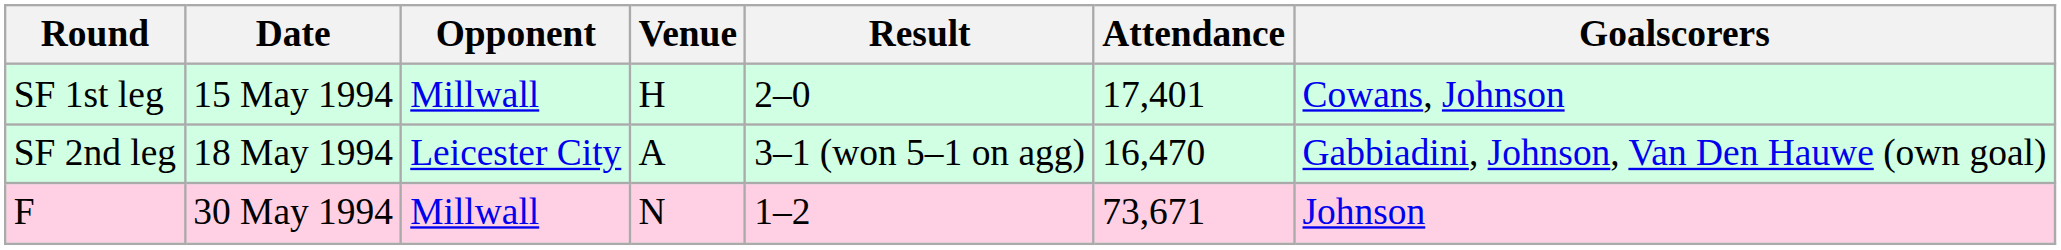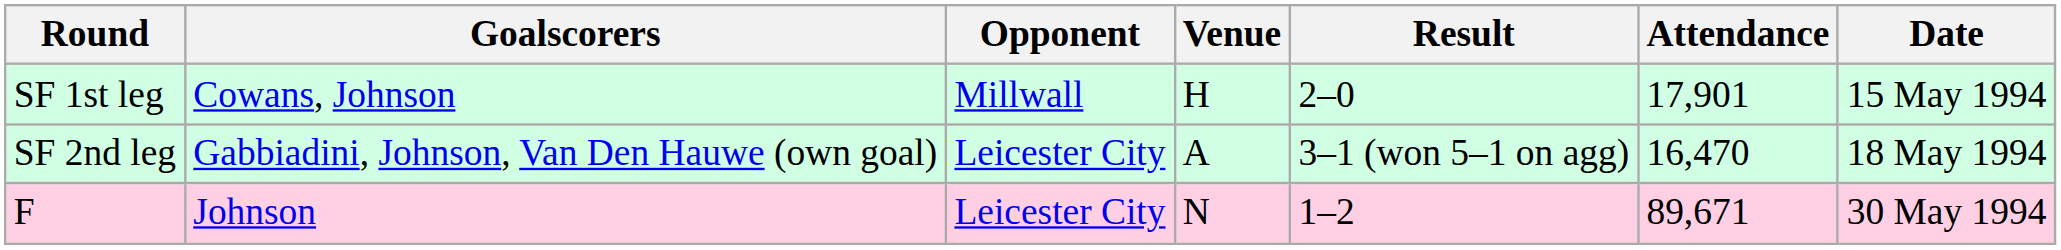 <table class="wikitable">
 <tr>
 <th>Round</th>
-<th>Date</th>
+<th>Goalscorers</th>
 <th>Opponent</th>
 <th>Venue</th>
 <th>Result</th>
 <th>Attendance</th>
-<th>Goalscorers</th>
+<th>Date</th>
 </tr>
 <tr style="background:#d0ffe3;">
 <td>SF 1st leg</td>
-<td>15 May 1994</td>
+<td><a href='#'>Cowans</a>, <a href='#'>Johnson</a></td>
 <td><a href='#'>Millwall</a></td>
 <td>H</td>
 <td>2–0</td>
-<td>17,401</td>
-<td><a href='#'>Cowans</a>, <a href='#'>Johnson</a></td>
+<td>17,901</td>
+<td>15 May 1994</td>
 </tr>
 <tr style="background:#d0ffe3;">
 <td>SF 2nd leg</td>
-<td>18 May 1994</td>
+<td><a href='#'>Gabbiadini</a>, <a href='#'>Johnson</a>, <a href='#'>Van Den Hauwe</a> (own goal)</td>
 <td><a href='#'>Leicester City</a></td>
 <td>A</td>
 <td>3–1 (won 5–1 on agg)</td>
 <td>16,470</td>
-<td><a href='#'>Gabbiadini</a>, <a href='#'>Johnson</a>, <a href='#'>Van Den Hauwe</a> (own goal)</td>
+<td>18 May 1994</td>
 </tr>
 <tr style="background:#ffd0e3;">
 <td>F</td>
-<td>30 May 1994</td>
-<td><a href='#'>Millwall</a></td>
+<td><a href='#'>Johnson</a></td>
+<td><a href='#'>Leicester City</a></td>
 <td>N</td>
 <td>1–2</td>
-<td>73,671</td>
-<td><a href='#'>Johnson</a></td>
+<td>89,671</td>
+<td>30 May 1994</td>
 </tr>
 </table>
